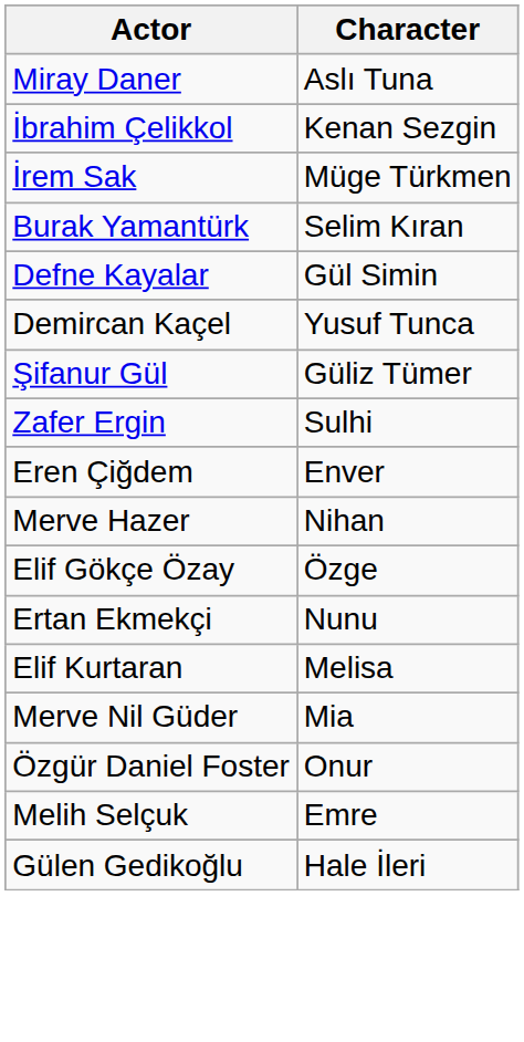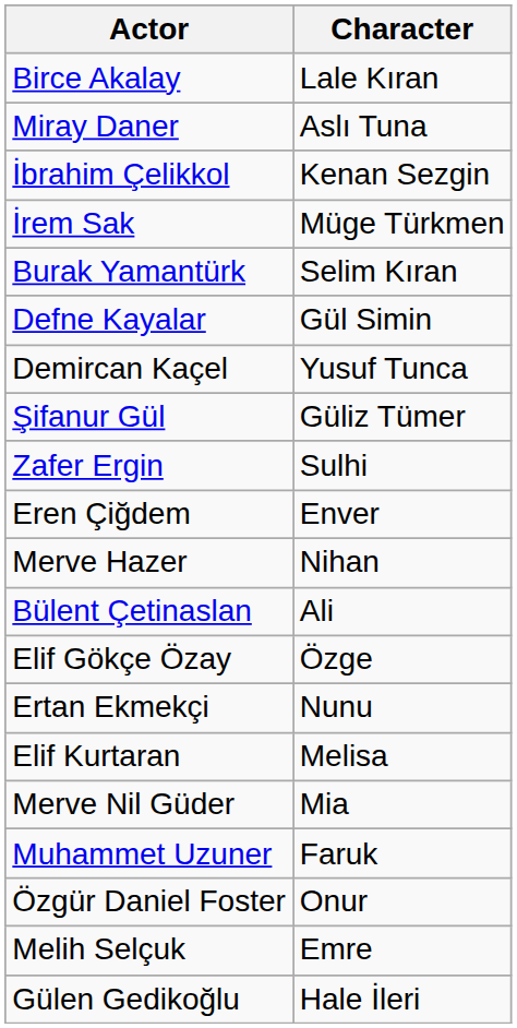 <table class="wikitable sortable">
 <tr>
 <th>Actor</th>
 <th>Character</th>
+</tr>
+<tr>
+<td><a href='#'>Birce Akalay</a></td>
+<td>Lale Kıran</td>
 </tr>
 <tr>
 <td><a href='#'>Miray Daner</a></td>
 <td>Aslı Tuna</td>
 </tr>
 <tr>
 <td><a href='#'>İbrahim Çelikkol</a></td>
 <td>Kenan Sezgin</td>
 </tr>
 <tr>
 <td><a href='#'>İrem Sak</a></td>
 <td>Müge Türkmen</td>
 </tr>
 <tr>
 <td><a href='#'>Burak Yamantürk</a></td>
 <td>Selim Kıran</td>
 </tr>
 <tr>
 <td><a href='#'>Defne Kayalar</a></td>
 <td>Gül Simin</td>
 </tr>
 <tr>
 <td>Demircan Kaçel</td>
 <td>Yusuf Tunca</td>
 </tr>
 <tr>
 <td><a href='#'>Şifanur Gül</a></td>
 <td>Güliz Tümer</td>
 </tr>
 <tr>
 <td><a href='#'>Zafer Ergin</a></td>
 <td>Sulhi</td>
 </tr>
 <tr>
 <td>Eren Çiğdem</td>
 <td>Enver</td>
 </tr>
 <tr>
 <td>Merve Hazer</td>
 <td>Nihan</td>
 </tr>
 <tr>
+<td><a href='#'>Bülent Çetinaslan</a></td>
+<td>Ali</td>
+</tr>
+<tr>
 <td>Elif Gökçe Özay</td>
 <td>Özge</td>
 </tr>
 <tr>
 <td>Ertan Ekmekçi</td>
 <td>Nunu</td>
 </tr>
 <tr>
 <td>Elif Kurtaran</td>
 <td>Melisa</td>
 </tr>
 <tr>
 <td>Merve Nil Güder</td>
 <td>Mia</td>
 </tr>
 <tr>
+<td><a href='#'>Muhammet Uzuner</a></td>
+<td>Faruk</td>
+</tr>
+<tr>
 <td>Özgür Daniel Foster</td>
 <td>Onur</td>
 </tr>
 <tr>
 <td>Melih Selçuk</td>
 <td>Emre</td>
 </tr>
 <tr>
 <td>Gülen Gedikoğlu</td>
 <td>Hale İleri</td>
 </tr>
 </table>
